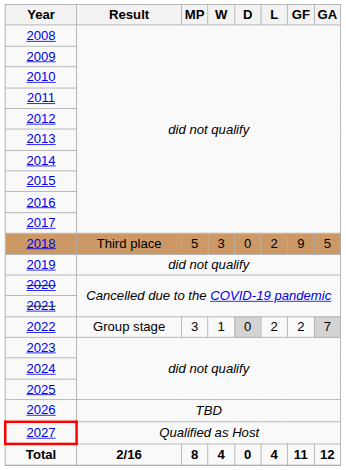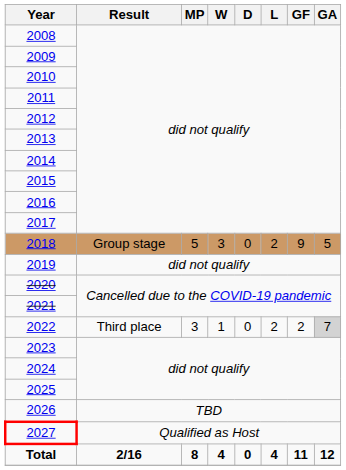 <table class="wikitable" style="text-align: center;">
 <tr>
 <th width=80>Year</th>
 <th width=120>Result</th>
 <th width=25>MP</th>
 <th width=25>W</th>
 <th width=25>D</th>
 <th width=25>L</th>
 <th width=25>GF</th>
 <th width=25>GA</th>
 </tr>
 <tr>
 <td> <a href='#'>2008</a></td>
 <td colspan=8 rowspan=10><em>did not qualify</em></td>
 </tr>
 <tr>
 <td> <a href='#'>2009</a></td>
 </tr>
 <tr>
 <td> <a href='#'>2010</a></td>
 </tr>
 <tr>
 <td> <a href='#'>2011</a></td>
 </tr>
 <tr>
 <td> <a href='#'>2012</a></td>
 </tr>
 <tr>
 <td> <a href='#'>2013</a></td>
 </tr>
 <tr>
 <td> <a href='#'>2014</a></td>
 </tr>
 <tr>
 <td> <a href='#'>2015</a></td>
 </tr>
 <tr>
 <td> <a href='#'>2016</a></td>
 </tr>
 <tr>
 <td> <a href='#'>2017</a></td>
 </tr>
 <tr style="background:#c96;">
 <td> <a href='#'>2018</a></td>
-<td>Third place</td>
+<td>Group stage</td>
 <td>5</td>
 <td>3</td>
 <td>0</td>
 <td>2</td>
 <td>9</td>
 <td>5</td>
 </tr>
 <tr>
 <td> <a href='#'>2019</a></td>
 <td colspan=8 rowspan=1><em>did not qualify</em></td>
 </tr>
 <tr>
 <td> <s><a href='#'>2020</a></s></td>
 <td colspan=8 rowspan=2><em>Cancelled due to the <a href='#'>COVID-19 pandemic</a></em></td>
 </tr>
 <tr>
 <td> <s><a href='#'>2021</a></s></td>
 </tr>
 <tr>
 <td> <a href='#'>2022</a></td>
-<td>Group stage</td>
+<td>Third place</td>
 <td>3</td>
 <td>1</td>
-<td style="background: lightgrey;">0</td>
+<td>0</td>
 <td>2</td>
 <td>2</td>
 <td style="background: lightgrey;">7</td>
 </tr>
 <tr>
 <td> <a href='#'>2023</a></td>
 <td colspan=8 rowspan=3><em>did not qualify</em></td>
 </tr>
 <tr>
 <td> <a href='#'>2024</a></td>
 </tr>
 <tr>
 <td> <a href='#'>2025</a></td>
 </tr>
 <tr>
 <td> <a href='#'>2026</a></td>
 <td colspan=8><em>TBD</em></td>
 </tr>
 <tr>
 <td style="border: 3px solid red"> <a href='#'>2027</a></td>
 <td colspan=8><em>Qualified as Host</em></td>
 </tr>
 <tr>
 <td><strong>Total</strong></td>
 <td><strong>2/16</strong></td>
 <td><strong>8</strong></td>
 <td><strong>4</strong></td>
 <td><strong>0</strong></td>
 <td><strong>4</strong></td>
 <td><strong>11</strong></td>
 <td><strong>12</strong></td>
 </tr>
 <tr>
 </tr>
 </table>
